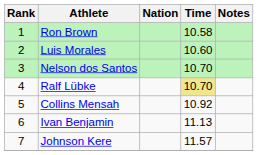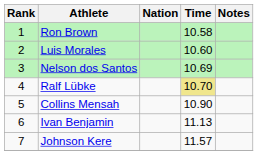 <table class="wikitable sortable" style="text-align:center">
 <tr>
 <th>Rank</th>
 <th>Athlete</th>
 <th>Nation</th>
 <th>Time</th>
 <th>Notes</th>
 </tr>
 <tr bgcolor=bbf3bb>
 <td>1</td>
 <td align=left><a href='#'>Ron Brown</a></td>
 <td align=left></td>
 <td>10.58</td>
 <td></td>
 </tr>
 <tr bgcolor=bbf3bb>
 <td>2</td>
 <td align=left><a href='#'>Luis Morales</a></td>
 <td align=left></td>
 <td>10.60</td>
 <td></td>
 </tr>
 <tr bgcolor=bbf3bb>
 <td>3</td>
 <td align=left><a href='#'>Nelson dos Santos</a></td>
 <td align=left></td>
-<td>10.70</td>
+<td>10.69</td>
 <td></td>
 </tr>
 <tr>
 <td>4</td>
 <td align=left><a href='#'>Ralf Lübke</a></td>
 <td align=left></td>
 <td style="background: khaki;">10.70</td>
 <td></td>
 </tr>
 <tr>
 <td>5</td>
 <td align=left><a href='#'>Collins Mensah</a></td>
 <td align=left></td>
-<td>10.92</td>
+<td>10.90</td>
 <td></td>
 </tr>
 <tr>
 <td>6</td>
 <td align=left><a href='#'>Ivan Benjamin</a></td>
 <td align=left></td>
 <td>11.13</td>
 <td></td>
 </tr>
 <tr>
 <td>7</td>
 <td align=left><a href='#'>Johnson Kere</a></td>
 <td align=left></td>
 <td>11.57</td>
 <td></td>
 </tr>
 <tr>
 </tr>
 </table>
